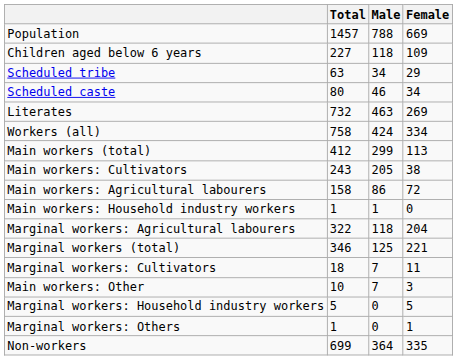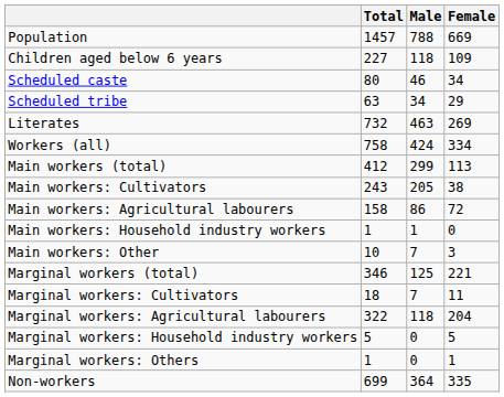 <table class="wikitable sortable">
 <tr>
 <th></th>
 <th>Total</th>
 <th>Male</th>
 <th>Female</th>
 </tr>
 <tr>
 <td>Population</td>
 <td>1457</td>
 <td>788</td>
 <td>669</td>
 </tr>
 <tr>
 <td>Children aged below 6 years</td>
 <td>227</td>
 <td>118</td>
 <td>109</td>
 </tr>
 <tr>
+<td><a href='#'>Scheduled caste</a></td>
+<td>80</td>
+<td>46</td>
+<td>34</td>
+</tr>
+<tr>
 <td><a href='#'>Scheduled tribe</a></td>
 <td>63</td>
 <td>34</td>
 <td>29</td>
-</tr>
-<tr>
-<td><a href='#'>Scheduled caste</a></td>
-<td>80</td>
-<td>46</td>
-<td>34</td>
 </tr>
 <tr>
 <td>Literates</td>
 <td>732</td>
 <td>463</td>
 <td>269</td>
 </tr>
 <tr>
 <td>Workers (all)</td>
 <td>758</td>
 <td>424</td>
 <td>334</td>
 </tr>
 <tr>
 <td>Main workers (total)</td>
 <td>412</td>
 <td>299</td>
 <td>113</td>
 </tr>
 <tr>
 <td>Main workers: Cultivators</td>
 <td>243</td>
 <td>205</td>
 <td>38</td>
 </tr>
 <tr>
 <td>Main workers: Agricultural labourers</td>
 <td>158</td>
 <td>86</td>
 <td>72</td>
 </tr>
 <tr>
 <td>Main workers: Household industry workers</td>
 <td>1</td>
 <td>1</td>
 <td>0</td>
 </tr>
 <tr>
-<td>Marginal workers: Agricultural labourers</td>
-<td>322</td>
-<td>118</td>
-<td>204</td>
+<td>Main workers: Other</td>
+<td>10</td>
+<td>7</td>
+<td>3</td>
 </tr>
 <tr>
 <td>Marginal workers (total)</td>
 <td>346</td>
 <td>125</td>
 <td>221</td>
 </tr>
 <tr>
 <td>Marginal workers: Cultivators</td>
 <td>18</td>
 <td>7</td>
 <td>11</td>
 </tr>
 <tr>
-<td>Main workers: Other</td>
-<td>10</td>
-<td>7</td>
-<td>3</td>
+<td>Marginal workers: Agricultural labourers</td>
+<td>322</td>
+<td>118</td>
+<td>204</td>
 </tr>
 <tr>
 <td>Marginal workers: Household industry workers</td>
 <td>5</td>
 <td>0</td>
 <td>5</td>
 </tr>
 <tr>
 <td>Marginal workers: Others</td>
 <td>1</td>
 <td>0</td>
 <td>1</td>
 </tr>
 <tr>
 <td>Non-workers</td>
 <td>699</td>
 <td>364</td>
 <td>335</td>
 </tr>
 </table>
